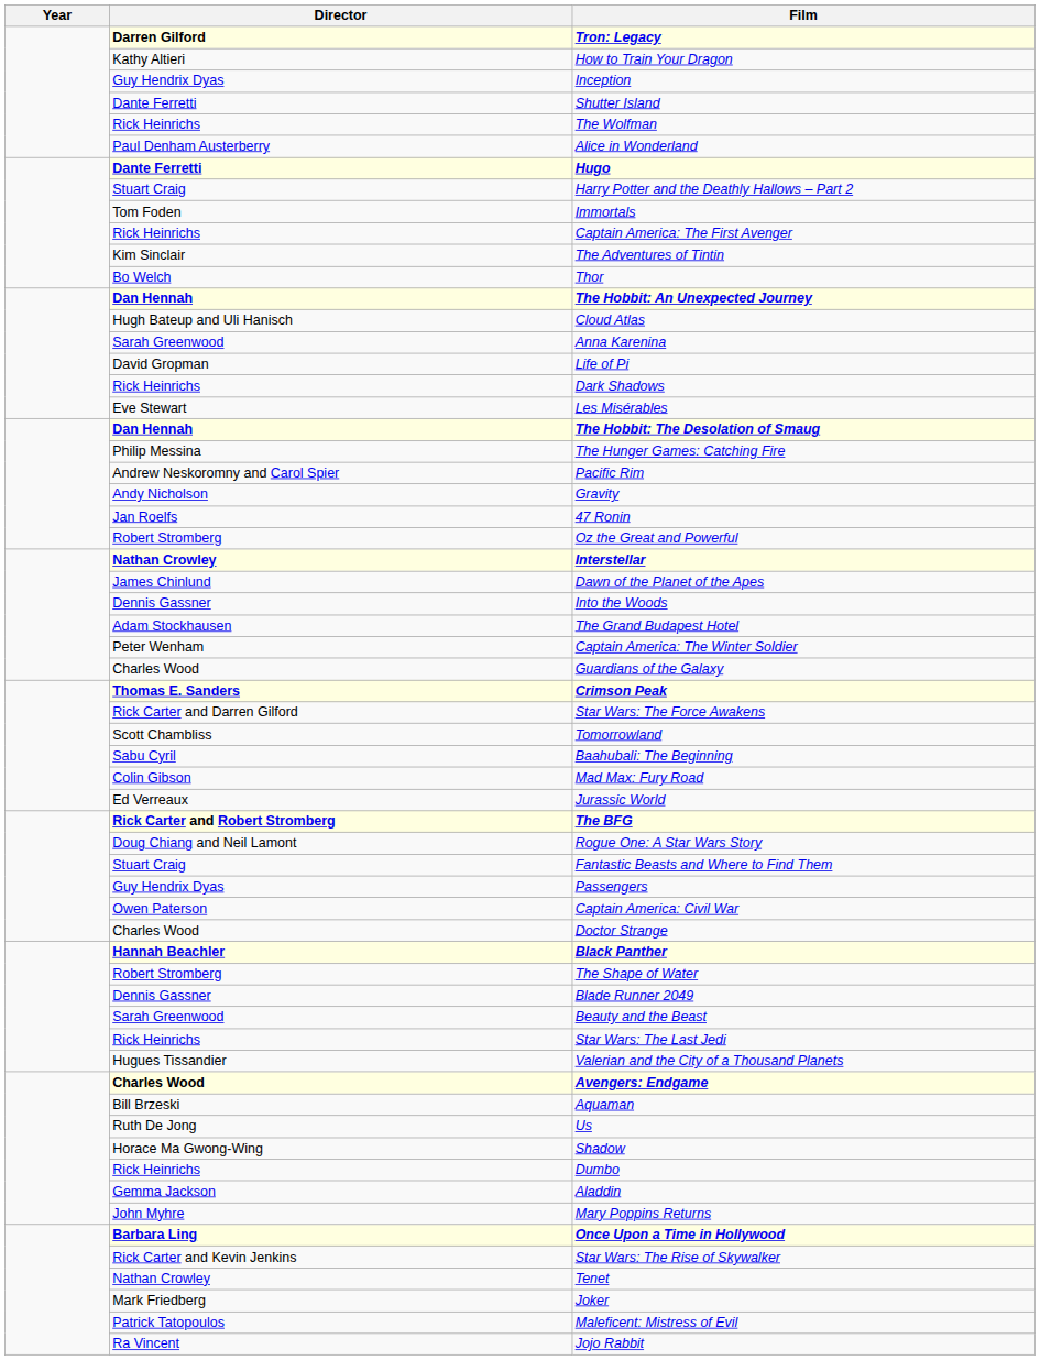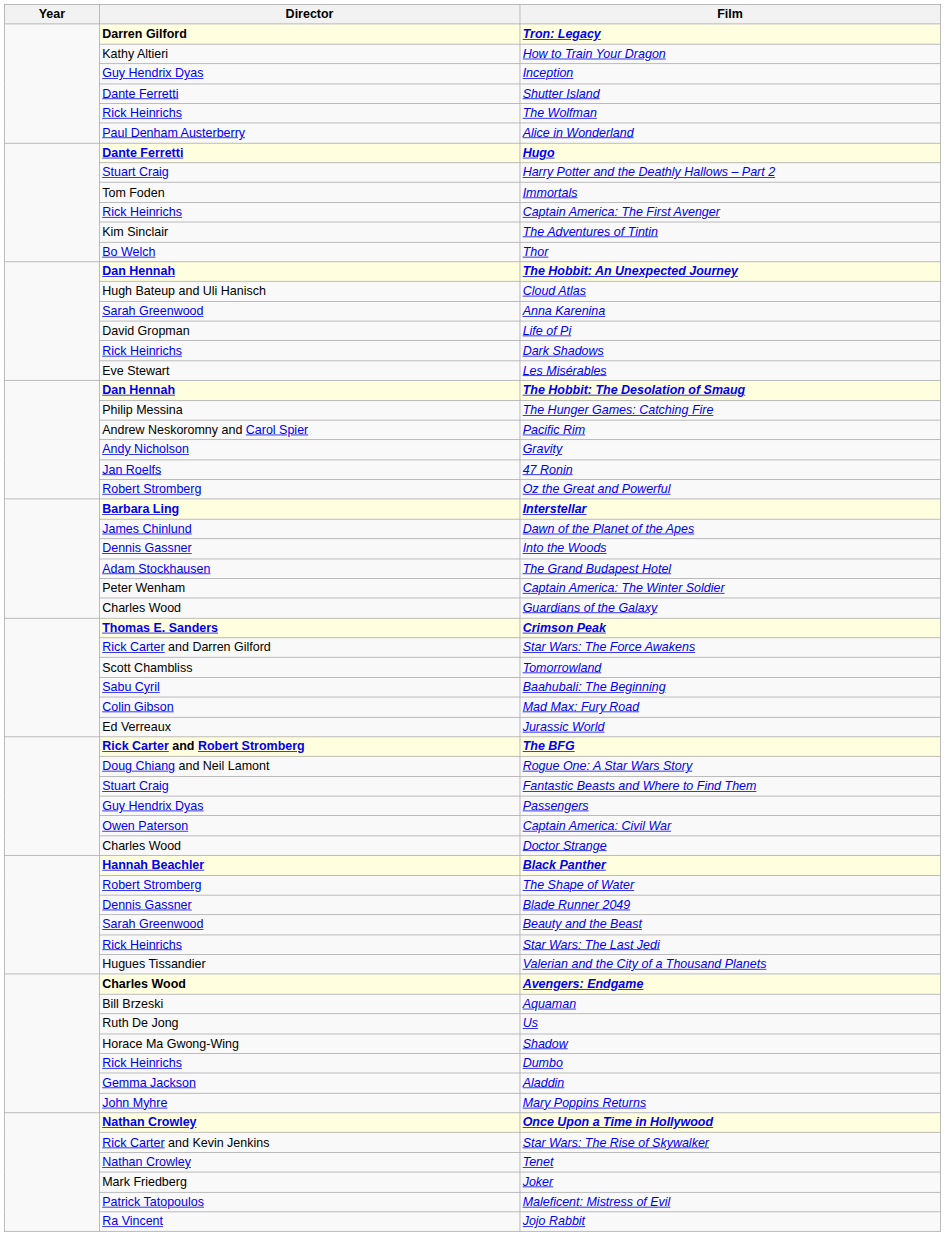 <table class="wikitable" width="95%" align="center">
 <tr>
 <th width=7%>Year</th>
 <th width=31%>Director</th>
 <th width=31%>Film</th>
 </tr>
 <tr>
 <td rowspan=6></td>
 <td style="background:lightyellow"><strong>Darren Gilford</strong></td>
 <td style="background:lightyellow"><strong><em><a href='#'>Tron: Legacy</a></em></strong></td>
 </tr>
 <tr>
 <td>Kathy Altieri</td>
 <td><em><a href='#'>How to Train Your Dragon</a></em></td>
 </tr>
 <tr>
 <td><a href='#'>Guy Hendrix Dyas</a></td>
 <td><em><a href='#'>Inception</a></em></td>
 </tr>
 <tr>
 <td><a href='#'>Dante Ferretti</a></td>
 <td><em><a href='#'>Shutter Island</a></em></td>
 </tr>
 <tr>
 <td><a href='#'>Rick Heinrichs</a></td>
 <td><em><a href='#'>The Wolfman</a></em></td>
 </tr>
 <tr>
 <td><a href='#'>Paul Denham Austerberry</a></td>
 <td><em><a href='#'>Alice in Wonderland</a></em></td>
 </tr>
 <tr>
 <td rowspan=6></td>
 <td style="background:lightyellow"><strong><a href='#'>Dante Ferretti</a></strong></td>
 <td style="background:lightyellow"><strong><em><a href='#'>Hugo</a></em></strong></td>
 </tr>
 <tr>
 <td><a href='#'>Stuart Craig</a></td>
 <td><em><a href='#'>Harry Potter and the Deathly Hallows – Part 2</a></em></td>
 </tr>
 <tr>
 <td>Tom Foden</td>
 <td><em><a href='#'>Immortals</a></em></td>
 </tr>
 <tr>
 <td><a href='#'>Rick Heinrichs</a></td>
 <td><em><a href='#'>Captain America: The First Avenger</a></em></td>
 </tr>
 <tr>
 <td>Kim Sinclair</td>
 <td><em><a href='#'>The Adventures of Tintin</a></em></td>
 </tr>
 <tr>
 <td><a href='#'>Bo Welch</a></td>
 <td><em><a href='#'>Thor</a></em></td>
 </tr>
 <tr>
 <td rowspan=6></td>
 <td style="background:lightyellow"><strong><a href='#'>Dan Hennah</a></strong></td>
 <td style="background:lightyellow"><strong><em><a href='#'>The Hobbit: An Unexpected Journey</a></em></strong></td>
 </tr>
 <tr>
 <td>Hugh Bateup and Uli Hanisch</td>
 <td><em><a href='#'>Cloud Atlas</a></em></td>
 </tr>
 <tr>
 <td><a href='#'>Sarah Greenwood</a></td>
 <td><em><a href='#'>Anna Karenina</a></em></td>
 </tr>
 <tr>
 <td>David Gropman</td>
 <td><em><a href='#'>Life of Pi</a></em></td>
 </tr>
 <tr>
 <td><a href='#'>Rick Heinrichs</a></td>
 <td><em><a href='#'>Dark Shadows</a></em></td>
 </tr>
 <tr>
 <td>Eve Stewart</td>
 <td><em><a href='#'>Les Misérables</a></em></td>
 </tr>
 <tr>
 <td rowspan=6></td>
 <td style="background:lightyellow"><strong><a href='#'>Dan Hennah</a></strong></td>
 <td style="background:lightyellow"><strong><em><a href='#'>The Hobbit: The Desolation of Smaug</a></em></strong></td>
 </tr>
 <tr>
 <td>Philip Messina</td>
 <td><em><a href='#'>The Hunger Games: Catching Fire</a></em></td>
 </tr>
 <tr>
 <td>Andrew Neskoromny and <a href='#'>Carol Spier</a></td>
 <td><em><a href='#'>Pacific Rim</a></em></td>
 </tr>
 <tr>
 <td><a href='#'>Andy Nicholson</a></td>
 <td><em><a href='#'>Gravity</a></em></td>
 </tr>
 <tr>
 <td><a href='#'>Jan Roelfs</a></td>
 <td><em><a href='#'>47 Ronin</a></em></td>
 </tr>
 <tr>
 <td><a href='#'>Robert Stromberg</a></td>
 <td><em><a href='#'>Oz the Great and Powerful</a></em></td>
 </tr>
 <tr>
 <td rowspan=6></td>
-<td style="background:lightyellow"><strong><a href='#'>Nathan Crowley</a></strong></td>
+<td style="background:lightyellow"><strong><a href='#'>Barbara Ling</a></strong></td>
 <td style="background:lightyellow"><strong><em><a href='#'>Interstellar</a></em></strong></td>
 </tr>
 <tr>
 <td><a href='#'>James Chinlund</a></td>
 <td><em><a href='#'>Dawn of the Planet of the Apes</a></em></td>
 </tr>
 <tr>
 <td><a href='#'>Dennis Gassner</a></td>
 <td><em><a href='#'>Into the Woods</a></em></td>
 </tr>
 <tr>
 <td><a href='#'>Adam Stockhausen</a></td>
 <td><em><a href='#'>The Grand Budapest Hotel</a></em></td>
 </tr>
 <tr>
 <td>Peter Wenham</td>
 <td><em><a href='#'>Captain America: The Winter Soldier</a></em></td>
 </tr>
 <tr>
 <td>Charles Wood</td>
 <td><em><a href='#'>Guardians of the Galaxy</a></em></td>
 </tr>
 <tr>
 <td rowspan=6></td>
 <td style="background:lightyellow"><strong><a href='#'>Thomas E. Sanders</a></strong></td>
 <td style="background:lightyellow"><strong><em><a href='#'>Crimson Peak</a></em></strong></td>
 </tr>
 <tr>
 <td><a href='#'>Rick Carter</a> and Darren Gilford</td>
 <td><em><a href='#'>Star Wars: The Force Awakens</a></em></td>
 </tr>
 <tr>
 <td>Scott Chambliss</td>
 <td><em><a href='#'>Tomorrowland</a></em></td>
 </tr>
 <tr>
 <td><a href='#'>Sabu Cyril</a></td>
 <td><em><a href='#'>Baahubali: The Beginning</a></em></td>
 </tr>
 <tr>
 <td><a href='#'>Colin Gibson</a></td>
 <td><em><a href='#'>Mad Max: Fury Road</a></em></td>
 </tr>
 <tr>
 <td>Ed Verreaux</td>
 <td><em><a href='#'>Jurassic World</a></em></td>
 </tr>
 <tr>
 <td rowspan=6></td>
 <td style="background:lightyellow"><strong><a href='#'>Rick Carter</a> and <a href='#'>Robert Stromberg</a></strong></td>
 <td style="background:lightyellow"><strong><em><a href='#'>The BFG</a></em></strong></td>
 </tr>
 <tr>
 <td><a href='#'>Doug Chiang</a> and Neil Lamont</td>
 <td><em><a href='#'>Rogue One: A Star Wars Story</a></em></td>
 </tr>
 <tr>
 <td><a href='#'>Stuart Craig</a></td>
 <td><em><a href='#'>Fantastic Beasts and Where to Find Them</a></em></td>
 </tr>
 <tr>
 <td><a href='#'>Guy Hendrix Dyas</a></td>
 <td><em><a href='#'>Passengers</a></em></td>
 </tr>
 <tr>
 <td><a href='#'>Owen Paterson</a></td>
 <td><em><a href='#'>Captain America: Civil War</a></em></td>
 </tr>
 <tr>
 <td>Charles Wood</td>
 <td><em><a href='#'>Doctor Strange</a></em></td>
 </tr>
 <tr>
 <td rowspan=6></td>
 <td style="background:lightyellow"><strong><a href='#'>Hannah Beachler</a></strong></td>
 <td style="background:lightyellow"><strong><em><a href='#'>Black Panther</a></em></strong></td>
 </tr>
 <tr>
 <td><a href='#'>Robert Stromberg</a></td>
 <td><em><a href='#'>The Shape of Water</a></em></td>
 </tr>
 <tr>
 <td><a href='#'>Dennis Gassner</a></td>
 <td><em><a href='#'>Blade Runner 2049</a></em></td>
 </tr>
 <tr>
 <td><a href='#'>Sarah Greenwood</a></td>
 <td><em><a href='#'>Beauty and the Beast</a></em></td>
 </tr>
 <tr>
 <td><a href='#'>Rick Heinrichs</a></td>
 <td><em><a href='#'>Star Wars: The Last Jedi</a></em></td>
 </tr>
 <tr>
 <td>Hugues Tissandier</td>
 <td><em><a href='#'>Valerian and the City of a Thousand Planets</a></em></td>
 </tr>
 <tr>
 <td rowspan=7></td>
 <td style="background:lightyellow"><strong>Charles Wood</strong></td>
 <td style="background:lightyellow"><strong><em><a href='#'>Avengers: Endgame</a></em></strong></td>
 </tr>
 <tr>
 <td>Bill Brzeski</td>
 <td><em><a href='#'>Aquaman</a></em></td>
 </tr>
 <tr>
 <td>Ruth De Jong</td>
 <td><em><a href='#'>Us</a></em></td>
 </tr>
 <tr>
 <td>Horace Ma Gwong-Wing</td>
 <td><em><a href='#'>Shadow</a></em></td>
 </tr>
 <tr>
 <td><a href='#'>Rick Heinrichs</a></td>
 <td><em><a href='#'>Dumbo</a></em></td>
 </tr>
 <tr>
 <td><a href='#'>Gemma Jackson</a></td>
 <td><em><a href='#'>Aladdin</a></em></td>
 </tr>
 <tr>
 <td><a href='#'>John Myhre</a></td>
 <td><em><a href='#'>Mary Poppins Returns</a></em></td>
 </tr>
 <tr>
 <td rowspan="6"></td>
-<td style="background:lightyellow"><strong><a href='#'>Barbara Ling</a></strong></td>
+<td style="background:lightyellow"><strong><a href='#'>Nathan Crowley</a></strong></td>
 <td style="background:lightyellow"><strong><em><a href='#'>Once Upon a Time in Hollywood</a></em></strong></td>
 </tr>
 <tr>
 <td><a href='#'>Rick Carter</a> and Kevin Jenkins</td>
 <td><em><a href='#'>Star Wars: The Rise of Skywalker</a></em></td>
 </tr>
 <tr>
 <td><a href='#'>Nathan Crowley</a></td>
 <td><em><a href='#'>Tenet</a></em></td>
 </tr>
 <tr>
 <td>Mark Friedberg</td>
 <td><em><a href='#'>Joker</a></em></td>
 </tr>
 <tr>
 <td><a href='#'>Patrick Tatopoulos</a></td>
 <td><em><a href='#'>Maleficent: Mistress of Evil</a></em></td>
 </tr>
 <tr>
 <td><a href='#'>Ra Vincent</a></td>
 <td><em><a href='#'>Jojo Rabbit</a></em></td>
 </tr>
 </table>
